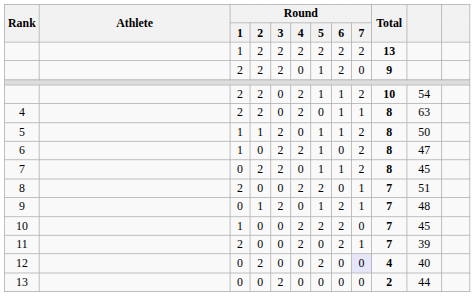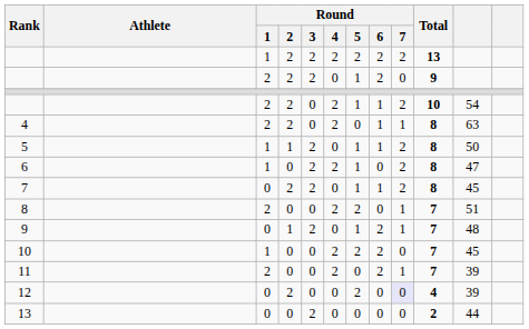 <table class=wikitable style="text-align:center">
 <tr>
 <th rowspan="2" width=40>Rank</th>
 <th rowspan="2" width=250>Athlete</th>
 <th colspan="7">Round</th>
 <th rowspan="2" width=40>Total</th>
 <th rowspan="2" width=40></th>
 <th rowspan="2" width=30></th>
 </tr>
 <tr>
 <th width=20>1</th>
 <th width=20>2</th>
 <th width=20>3</th>
 <th width=20>4</th>
 <th width=20>5</th>
 <th width=20>6</th>
 <th width=20>7</th>
 </tr>
 <tr>
 <td></td>
 <td align=left></td>
 <td>1</td>
 <td>2</td>
 <td>2</td>
 <td>2</td>
 <td>2</td>
 <td>2</td>
 <td>2</td>
 <td><strong>13</strong></td>
 <td></td>
 <td></td>
 </tr>
 <tr>
 <td></td>
 <td align=left></td>
 <td>2</td>
 <td>2</td>
 <td>2</td>
 <td>0</td>
 <td>1</td>
 <td>2</td>
 <td>0</td>
 <td><strong>9</strong></td>
 <td></td>
 <td></td>
 </tr>
 <tr bgcolor=#DDDDDD>
 <td colspan=12></td>
 </tr>
 <tr>
 <td></td>
 <td align=left></td>
 <td>2</td>
 <td>2</td>
 <td>0</td>
 <td>2</td>
 <td>1</td>
 <td>1</td>
 <td>2</td>
 <td><strong>10</strong></td>
 <td>54</td>
 <td></td>
 </tr>
 <tr>
 <td>4</td>
 <td align=left></td>
 <td>2</td>
 <td>2</td>
 <td>0</td>
 <td>2</td>
 <td>0</td>
 <td>1</td>
 <td>1</td>
 <td><strong>8</strong></td>
 <td>63</td>
 <td></td>
 </tr>
 <tr>
 <td>5</td>
 <td align=left></td>
 <td>1</td>
 <td>1</td>
 <td>2</td>
 <td>0</td>
 <td>1</td>
 <td>1</td>
 <td>2</td>
 <td><strong>8</strong></td>
 <td>50</td>
 <td></td>
 </tr>
 <tr>
 <td>6</td>
 <td align=left></td>
 <td>1</td>
 <td>0</td>
 <td>2</td>
 <td>2</td>
 <td>1</td>
 <td>0</td>
 <td>2</td>
 <td><strong>8</strong></td>
 <td>47</td>
 <td></td>
 </tr>
 <tr>
 <td>7</td>
 <td align=left></td>
 <td>0</td>
 <td>2</td>
 <td>2</td>
 <td>0</td>
 <td>1</td>
 <td>1</td>
 <td>2</td>
 <td><strong>8</strong></td>
 <td>45</td>
 <td></td>
 </tr>
 <tr>
 <td>8</td>
 <td align=left></td>
 <td>2</td>
 <td>0</td>
 <td>0</td>
 <td>2</td>
 <td>2</td>
 <td>0</td>
 <td>1</td>
 <td><strong>7</strong></td>
 <td>51</td>
 <td></td>
 </tr>
 <tr>
 <td>9</td>
 <td align=left></td>
 <td>0</td>
 <td>1</td>
 <td>2</td>
 <td>0</td>
 <td>1</td>
 <td>2</td>
 <td>1</td>
 <td><strong>7</strong></td>
 <td>48</td>
 <td></td>
 </tr>
 <tr>
 <td>10</td>
 <td align=left></td>
 <td>1</td>
 <td>0</td>
 <td>0</td>
 <td>2</td>
 <td>2</td>
 <td>2</td>
 <td>0</td>
 <td><strong>7</strong></td>
 <td>45</td>
 <td></td>
 </tr>
 <tr>
 <td>11</td>
 <td align=left></td>
 <td>2</td>
 <td>0</td>
 <td>0</td>
 <td>2</td>
 <td>0</td>
 <td>2</td>
 <td>1</td>
 <td><strong>7</strong></td>
 <td>39</td>
 <td></td>
 </tr>
 <tr>
 <td>12</td>
 <td align=left></td>
 <td>0</td>
 <td>2</td>
 <td>0</td>
 <td>0</td>
 <td>2</td>
 <td>0</td>
 <td style="background: lavender;">0</td>
 <td><strong>4</strong></td>
-<td>40</td>
+<td>39</td>
 <td></td>
 </tr>
 <tr>
 <td>13</td>
 <td align=left></td>
 <td>0</td>
 <td>0</td>
 <td>2</td>
 <td>0</td>
 <td>0</td>
 <td>0</td>
 <td>0</td>
 <td><strong>2</strong></td>
 <td>44</td>
 <td></td>
 </tr>
 </table>
